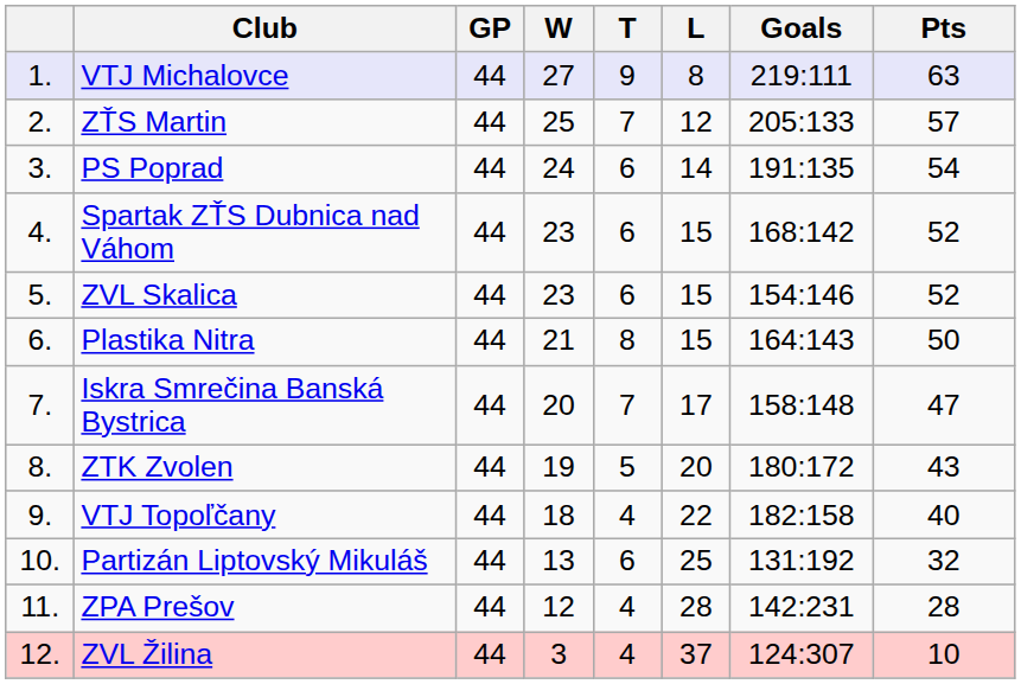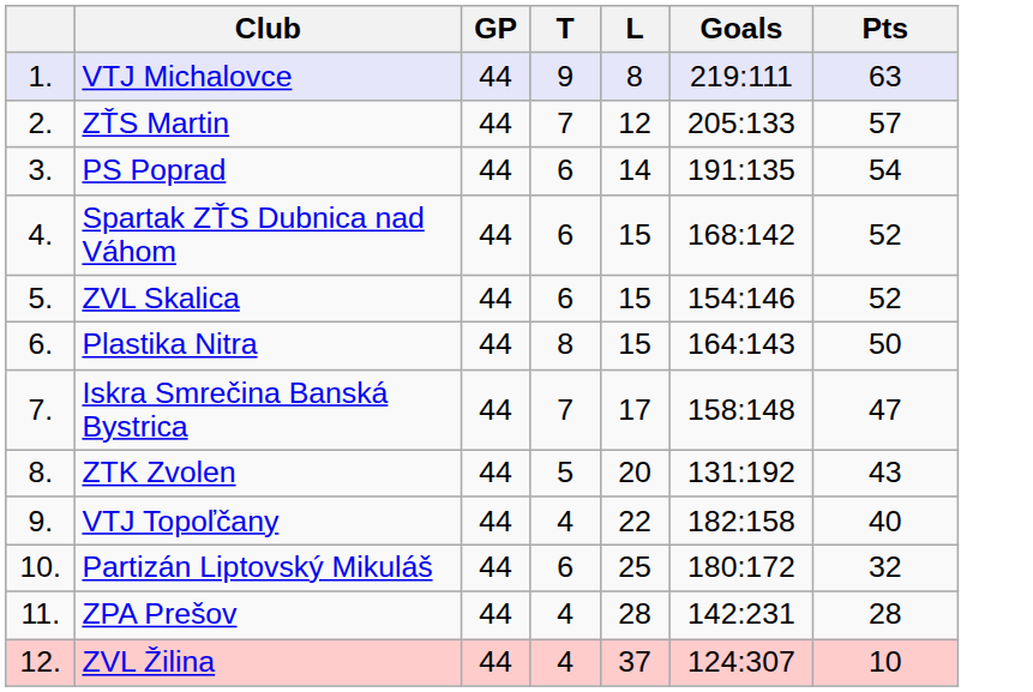 <table class="wikitable">
 <tr>
 <th width="30"></th>
 <th width="200">Club</th>
 <th width="30">GP</th>
-<th width="30">W</th>
 <th width="30">T</th>
 <th width="30">L</th>
 <th width="70">Goals</th>
 <th width="70">Pts</th>
 </tr>
 <tr bgcolor="#e6e6fa" align="center">
 <td>1.</td>
 <td align="left"><a href='#'>VTJ Michalovce</a></td>
 <td>44</td>
-<td>27</td>
 <td>9</td>
 <td>8</td>
 <td>219:111</td>
 <td>63</td>
 </tr>
 <tr align="center">
 <td>2.</td>
 <td align="left"><a href='#'>ZŤS Martin</a></td>
 <td>44</td>
-<td>25</td>
 <td>7</td>
 <td>12</td>
 <td>205:133</td>
 <td>57</td>
 </tr>
 <tr align="center">
 <td>3.</td>
 <td align="left"><a href='#'>PS Poprad</a></td>
 <td>44</td>
-<td>24</td>
 <td>6</td>
 <td>14</td>
 <td>191:135</td>
 <td>54</td>
 </tr>
 <tr align="center">
 <td>4.</td>
 <td align="left"><a href='#'>Spartak ZŤS Dubnica nad Váhom</a></td>
 <td>44</td>
-<td>23</td>
 <td>6</td>
 <td>15</td>
 <td>168:142</td>
 <td>52</td>
 </tr>
 <tr align="center">
 <td>5.</td>
 <td align="left"><a href='#'>ZVL Skalica</a></td>
 <td>44</td>
-<td>23</td>
 <td>6</td>
 <td>15</td>
 <td>154:146</td>
 <td>52</td>
 </tr>
 <tr align="center">
 <td>6.</td>
 <td align="left"><a href='#'>Plastika Nitra</a></td>
 <td>44</td>
-<td>21</td>
 <td>8</td>
 <td>15</td>
 <td>164:143</td>
 <td>50</td>
 </tr>
 <tr align="center">
 <td>7.</td>
 <td align="left"><a href='#'>Iskra Smrečina Banská Bystrica</a></td>
 <td>44</td>
-<td>20</td>
 <td>7</td>
 <td>17</td>
 <td>158:148</td>
 <td>47</td>
 </tr>
 <tr align="center">
 <td>8.</td>
 <td align="left"><a href='#'>ZTK Zvolen</a></td>
 <td>44</td>
-<td>19</td>
 <td>5</td>
 <td>20</td>
-<td>180:172</td>
+<td>131:192</td>
 <td>43</td>
 </tr>
 <tr align="center">
 <td>9.</td>
 <td align="left"><a href='#'>VTJ Topoľčany</a></td>
 <td>44</td>
-<td>18</td>
 <td>4</td>
 <td>22</td>
 <td>182:158</td>
 <td>40</td>
 </tr>
 <tr align="center">
 <td>10.</td>
 <td align="left"><a href='#'>Partizán Liptovský Mikuláš</a></td>
 <td>44</td>
-<td>13</td>
 <td>6</td>
 <td>25</td>
-<td>131:192</td>
+<td>180:172</td>
 <td>32</td>
 </tr>
 <tr align="center">
 <td>11.</td>
 <td align="left"><a href='#'>ZPA Prešov</a></td>
 <td>44</td>
-<td>12</td>
 <td>4</td>
 <td>28</td>
 <td>142:231</td>
 <td>28</td>
 </tr>
 <tr align="center" bgcolor="#ffcccc">
 <td>12.</td>
 <td align="left"><a href='#'>ZVL Žilina</a></td>
 <td>44</td>
-<td>3</td>
 <td>4</td>
 <td>37</td>
 <td>124:307</td>
 <td>10</td>
 </tr>
 </table>
